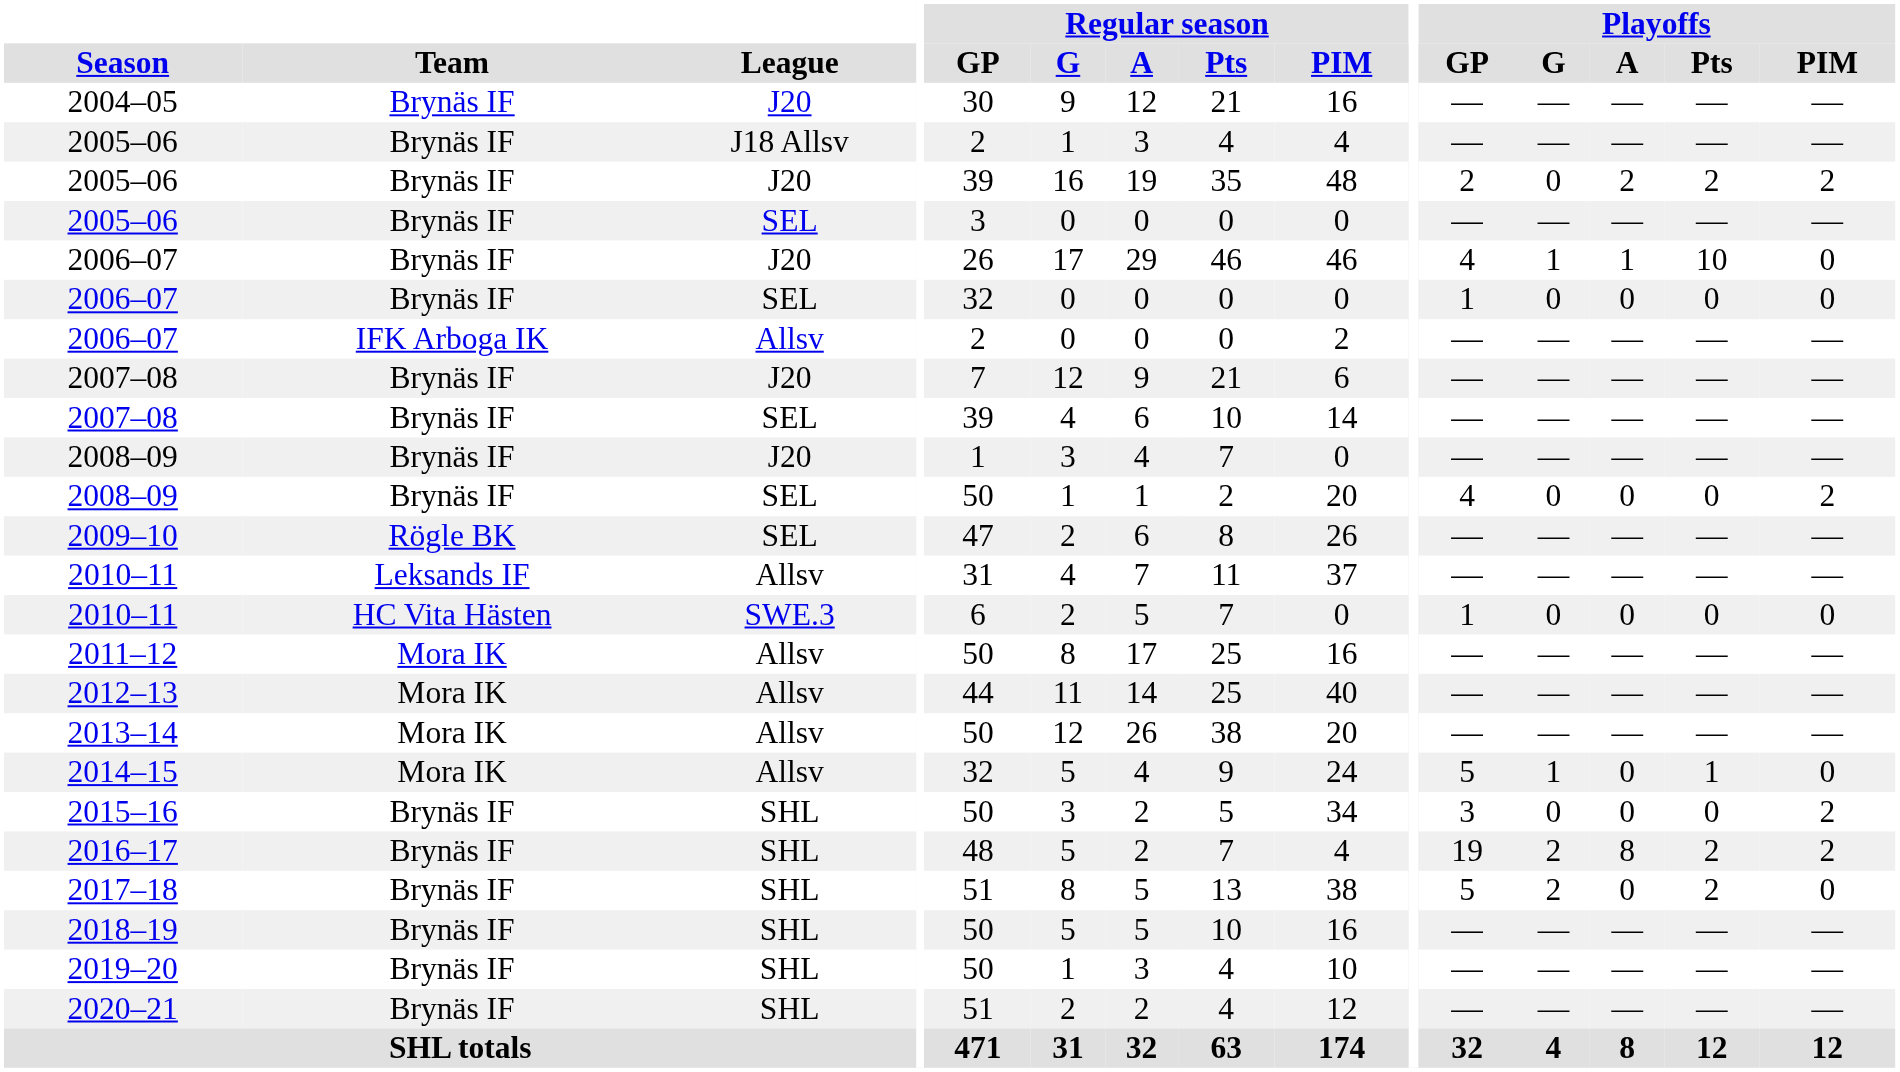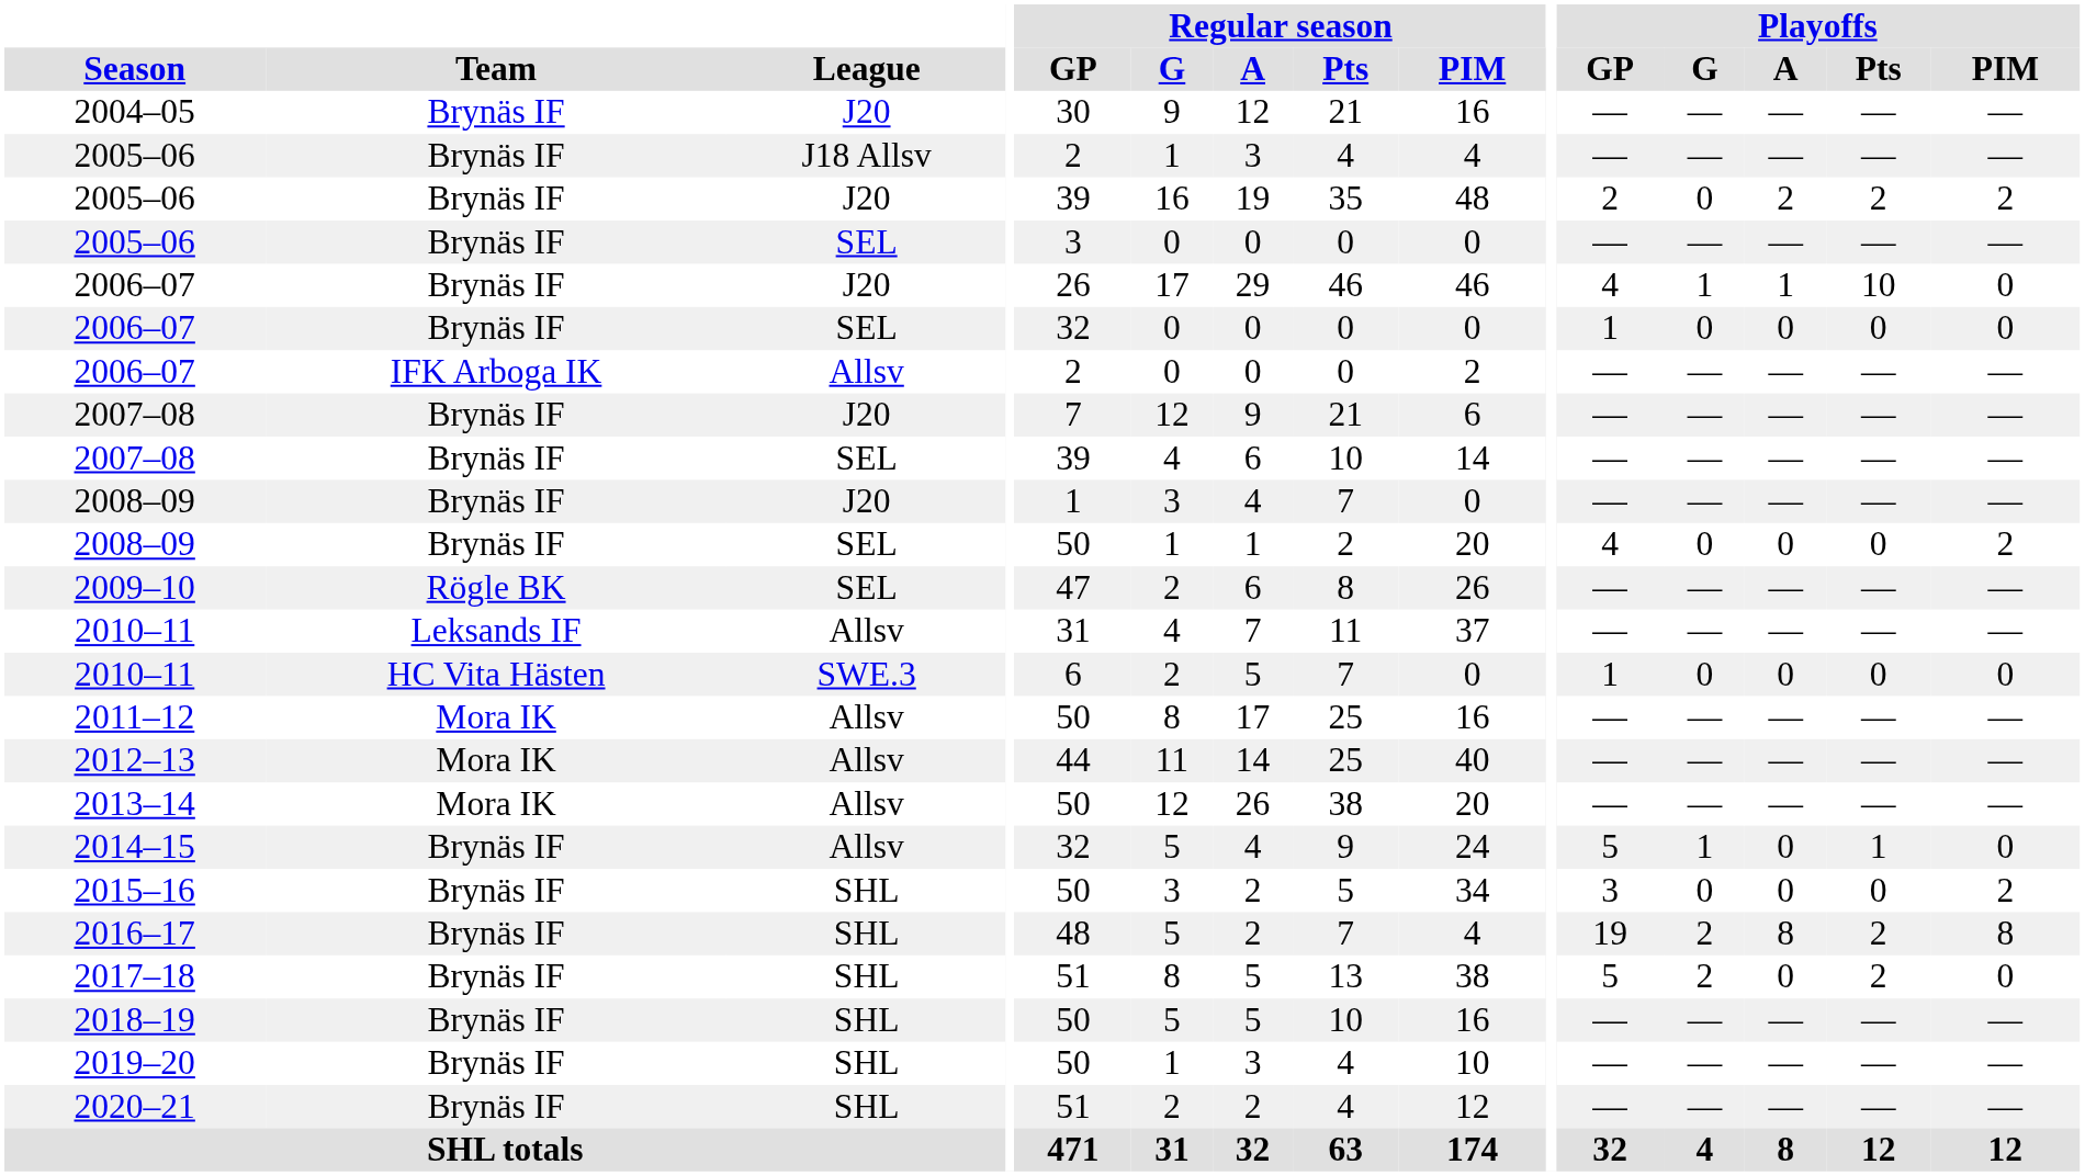 <table border="0" cellpadding="1" cellspacing="0" style="text-align:center; width:60em">
 <tr bgcolor="#e0e0e0">
 <th colspan="3" bgcolor="#ffffff"></th>
 <th rowspan="99" bgcolor="#ffffff"></th>
 <th colspan="5"><a href='#'>Regular season</a></th>
 <th rowspan="99" bgcolor="#ffffff"></th>
 <th colspan="5"><a href='#'>Playoffs</a></th>
 </tr>
 <tr bgcolor="#e0e0e0">
 <th><a href='#'>Season</a></th>
 <th>Team</th>
 <th>League</th>
 <th>GP</th>
 <th><a href='#'>G</a></th>
 <th><a href='#'>A</a></th>
 <th><a href='#'>Pts</a></th>
 <th><a href='#'>PIM</a></th>
 <th>GP</th>
 <th>G</th>
 <th>A</th>
 <th>Pts</th>
 <th>PIM</th>
 </tr>
 <tr>
 <td>2004–05</td>
 <td><a href='#'>Brynäs IF</a></td>
 <td><a href='#'>J20</a></td>
 <td>30</td>
 <td>9</td>
 <td>12</td>
 <td>21</td>
 <td>16</td>
 <td>—</td>
 <td>—</td>
 <td>—</td>
 <td>—</td>
 <td>—</td>
 </tr>
 <tr bgcolor="#f0f0f0">
 <td>2005–06</td>
 <td>Brynäs IF</td>
 <td>J18 Allsv</td>
 <td>2</td>
 <td>1</td>
 <td>3</td>
 <td>4</td>
 <td>4</td>
 <td>—</td>
 <td>—</td>
 <td>—</td>
 <td>—</td>
 <td>—</td>
 </tr>
 <tr>
 <td>2005–06</td>
 <td>Brynäs IF</td>
 <td>J20</td>
 <td>39</td>
 <td>16</td>
 <td>19</td>
 <td>35</td>
 <td>48</td>
 <td>2</td>
 <td>0</td>
 <td>2</td>
 <td>2</td>
 <td>2</td>
 </tr>
 <tr bgcolor="#f0f0f0">
 <td><a href='#'>2005–06</a></td>
 <td>Brynäs IF</td>
 <td><a href='#'>SEL</a></td>
 <td>3</td>
 <td>0</td>
 <td>0</td>
 <td>0</td>
 <td>0</td>
 <td>—</td>
 <td>—</td>
 <td>—</td>
 <td>—</td>
 <td>—</td>
 </tr>
 <tr>
 <td>2006–07</td>
 <td>Brynäs IF</td>
 <td>J20</td>
 <td>26</td>
 <td>17</td>
 <td>29</td>
 <td>46</td>
 <td>46</td>
 <td>4</td>
 <td>1</td>
 <td>1</td>
 <td>10</td>
 <td>0</td>
 </tr>
 <tr bgcolor="#f0f0f0">
 <td><a href='#'>2006–07</a></td>
 <td>Brynäs IF</td>
 <td>SEL</td>
 <td>32</td>
 <td>0</td>
 <td>0</td>
 <td>0</td>
 <td>0</td>
 <td>1</td>
 <td>0</td>
 <td>0</td>
 <td>0</td>
 <td>0</td>
 </tr>
 <tr>
 <td><a href='#'>2006–07</a></td>
 <td><a href='#'>IFK Arboga IK</a></td>
 <td><a href='#'>Allsv</a></td>
 <td>2</td>
 <td>0</td>
 <td>0</td>
 <td>0</td>
 <td>2</td>
 <td>—</td>
 <td>—</td>
 <td>—</td>
 <td>—</td>
 <td>—</td>
 </tr>
 <tr bgcolor="#f0f0f0">
 <td>2007–08</td>
 <td>Brynäs IF</td>
 <td>J20</td>
 <td>7</td>
 <td>12</td>
 <td>9</td>
 <td>21</td>
 <td>6</td>
 <td>—</td>
 <td>—</td>
 <td>—</td>
 <td>—</td>
 <td>—</td>
 </tr>
 <tr>
 <td><a href='#'>2007–08</a></td>
 <td>Brynäs IF</td>
 <td>SEL</td>
 <td>39</td>
 <td>4</td>
 <td>6</td>
 <td>10</td>
 <td>14</td>
 <td>—</td>
 <td>—</td>
 <td>—</td>
 <td>—</td>
 <td>—</td>
 </tr>
 <tr bgcolor="#f0f0f0">
 <td>2008–09</td>
 <td>Brynäs IF</td>
 <td>J20</td>
 <td>1</td>
 <td>3</td>
 <td>4</td>
 <td>7</td>
 <td>0</td>
 <td>—</td>
 <td>—</td>
 <td>—</td>
 <td>—</td>
 <td>—</td>
 </tr>
 <tr>
 <td><a href='#'>2008–09</a></td>
 <td>Brynäs IF</td>
 <td>SEL</td>
 <td>50</td>
 <td>1</td>
 <td>1</td>
 <td>2</td>
 <td>20</td>
 <td>4</td>
 <td>0</td>
 <td>0</td>
 <td>0</td>
 <td>2</td>
 </tr>
 <tr bgcolor="#f0f0f0">
 <td><a href='#'>2009–10</a></td>
 <td><a href='#'>Rögle BK</a></td>
 <td>SEL</td>
 <td>47</td>
 <td>2</td>
 <td>6</td>
 <td>8</td>
 <td>26</td>
 <td>—</td>
 <td>—</td>
 <td>—</td>
 <td>—</td>
 <td>—</td>
 </tr>
 <tr>
 <td><a href='#'>2010–11</a></td>
 <td><a href='#'>Leksands IF</a></td>
 <td>Allsv</td>
 <td>31</td>
 <td>4</td>
 <td>7</td>
 <td>11</td>
 <td>37</td>
 <td>—</td>
 <td>—</td>
 <td>—</td>
 <td>—</td>
 <td>—</td>
 </tr>
 <tr bgcolor="#f0f0f0">
 <td><a href='#'>2010–11</a></td>
 <td><a href='#'>HC Vita Hästen</a></td>
 <td><a href='#'>SWE.3</a></td>
 <td>6</td>
 <td>2</td>
 <td>5</td>
 <td>7</td>
 <td>0</td>
 <td>1</td>
 <td>0</td>
 <td>0</td>
 <td>0</td>
 <td>0</td>
 </tr>
 <tr>
 <td><a href='#'>2011–12</a></td>
 <td><a href='#'>Mora IK</a></td>
 <td>Allsv</td>
 <td>50</td>
 <td>8</td>
 <td>17</td>
 <td>25</td>
 <td>16</td>
 <td>—</td>
 <td>—</td>
 <td>—</td>
 <td>—</td>
 <td>—</td>
 </tr>
 <tr bgcolor="#f0f0f0">
 <td><a href='#'>2012–13</a></td>
 <td>Mora IK</td>
 <td>Allsv</td>
 <td>44</td>
 <td>11</td>
 <td>14</td>
 <td>25</td>
 <td>40</td>
 <td>—</td>
 <td>—</td>
 <td>—</td>
 <td>—</td>
 <td>—</td>
 </tr>
 <tr>
 <td><a href='#'>2013–14</a></td>
 <td>Mora IK</td>
 <td>Allsv</td>
 <td>50</td>
 <td>12</td>
 <td>26</td>
 <td>38</td>
 <td>20</td>
 <td>—</td>
 <td>—</td>
 <td>—</td>
 <td>—</td>
 <td>—</td>
 </tr>
 <tr bgcolor="#f0f0f0">
 <td><a href='#'>2014–15</a></td>
-<td>Mora IK</td>
+<td>Brynäs IF</td>
 <td>Allsv</td>
 <td>32</td>
 <td>5</td>
 <td>4</td>
 <td>9</td>
 <td>24</td>
 <td>5</td>
 <td>1</td>
 <td>0</td>
 <td>1</td>
 <td>0</td>
 </tr>
 <tr>
 <td><a href='#'>2015–16</a></td>
 <td>Brynäs IF</td>
 <td>SHL</td>
 <td>50</td>
 <td>3</td>
 <td>2</td>
 <td>5</td>
 <td>34</td>
 <td>3</td>
 <td>0</td>
 <td>0</td>
 <td>0</td>
 <td>2</td>
 </tr>
 <tr bgcolor="#f0f0f0">
 <td><a href='#'>2016–17</a></td>
 <td>Brynäs IF</td>
 <td>SHL</td>
 <td>48</td>
 <td>5</td>
 <td>2</td>
 <td>7</td>
 <td>4</td>
 <td>19</td>
 <td>2</td>
 <td>8</td>
 <td>2</td>
-<td>2</td>
+<td>8</td>
 </tr>
 <tr>
 <td><a href='#'>2017–18</a></td>
 <td>Brynäs IF</td>
 <td>SHL</td>
 <td>51</td>
 <td>8</td>
 <td>5</td>
 <td>13</td>
 <td>38</td>
 <td>5</td>
 <td>2</td>
 <td>0</td>
 <td>2</td>
 <td>0</td>
 </tr>
 <tr bgcolor="#f0f0f0">
 <td><a href='#'>2018–19</a></td>
 <td>Brynäs IF</td>
 <td>SHL</td>
 <td>50</td>
 <td>5</td>
 <td>5</td>
 <td>10</td>
 <td>16</td>
 <td>—</td>
 <td>—</td>
 <td>—</td>
 <td>—</td>
 <td>—</td>
 </tr>
 <tr>
 <td><a href='#'>2019–20</a></td>
 <td>Brynäs IF</td>
 <td>SHL</td>
 <td>50</td>
 <td>1</td>
 <td>3</td>
 <td>4</td>
 <td>10</td>
 <td>—</td>
 <td>—</td>
 <td>—</td>
 <td>—</td>
 <td>—</td>
 </tr>
 <tr bgcolor="#f0f0f0">
 <td><a href='#'>2020–21</a></td>
 <td>Brynäs IF</td>
 <td>SHL</td>
 <td>51</td>
 <td>2</td>
 <td>2</td>
 <td>4</td>
 <td>12</td>
 <td>—</td>
 <td>—</td>
 <td>—</td>
 <td>—</td>
 <td>—</td>
 </tr>
 <tr bgcolor="#e0e0e0">
 <th colspan="3">SHL totals</th>
 <th>471</th>
 <th>31</th>
 <th>32</th>
 <th>63</th>
 <th>174</th>
 <th>32</th>
 <th>4</th>
 <th>8</th>
 <th>12</th>
 <th>12</th>
 </tr>
 </table>
